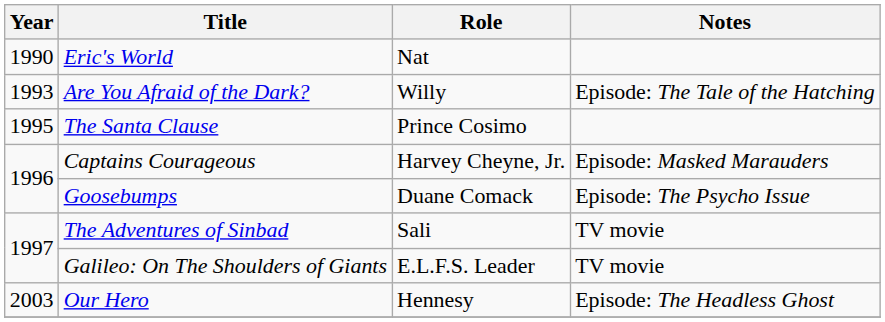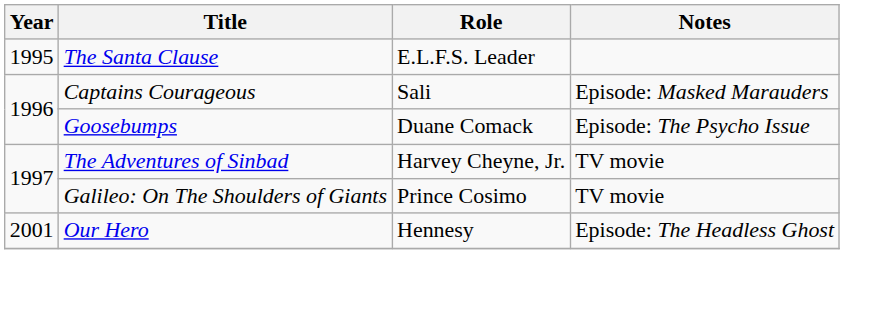 <table class="wikitable">
 <tr>
 <th>Year</th>
 <th>Title</th>
 <th>Role</th>
 <th>Notes</th>
 </tr>
 <tr>
-<td>1990</td>
-<td><em><a href='#'>Eric's World</a></em></td>
-<td>Nat</td>
-<td></td>
-</tr>
-<tr>
-<td>1993</td>
-<td><em><a href='#'>Are You Afraid of the Dark?</a></em></td>
-<td>Willy</td>
-<td>Episode: <em>The Tale of the Hatching</em></td>
-</tr>
-<tr>
 <td>1995</td>
 <td><em><a href='#'>The Santa Clause</a></em></td>
-<td>Prince Cosimo</td>
+<td>E.L.F.S. Leader</td>
 <td></td>
 </tr>
 <tr>
 <td rowspan=2>1996</td>
 <td><em>Captains Courageous</em></td>
-<td>Harvey Cheyne, Jr.</td>
+<td>Sali</td>
 <td>Episode: <em>Masked Marauders</em></td>
 </tr>
 <tr>
 <td><em><a href='#'>Goosebumps</a></em></td>
 <td>Duane Comack</td>
 <td>Episode: <em> The Psycho Issue</em></td>
 </tr>
 <tr>
 <td rowspan=2>1997</td>
 <td><em><a href='#'>The Adventures of Sinbad</a></em></td>
-<td>Sali</td>
+<td>Harvey Cheyne, Jr.</td>
 <td>TV movie</td>
 </tr>
 <tr>
 <td><em>Galileo: On The Shoulders of Giants</em></td>
-<td>E.L.F.S. Leader</td>
+<td>Prince Cosimo</td>
 <td>TV movie</td>
 </tr>
 <tr>
-<td>2003</td>
+<td>2001</td>
 <td><em><a href='#'>Our Hero</a></em></td>
 <td>Hennesy</td>
 <td>Episode: <em>The Headless Ghost</em></td>
 </tr>
 <tr>
 </tr>
 </table>
